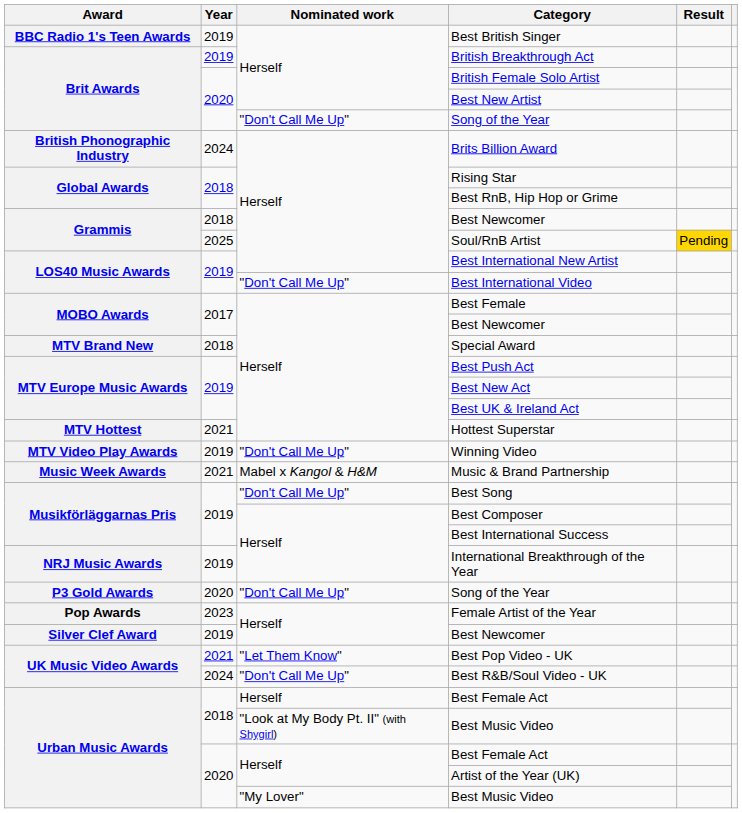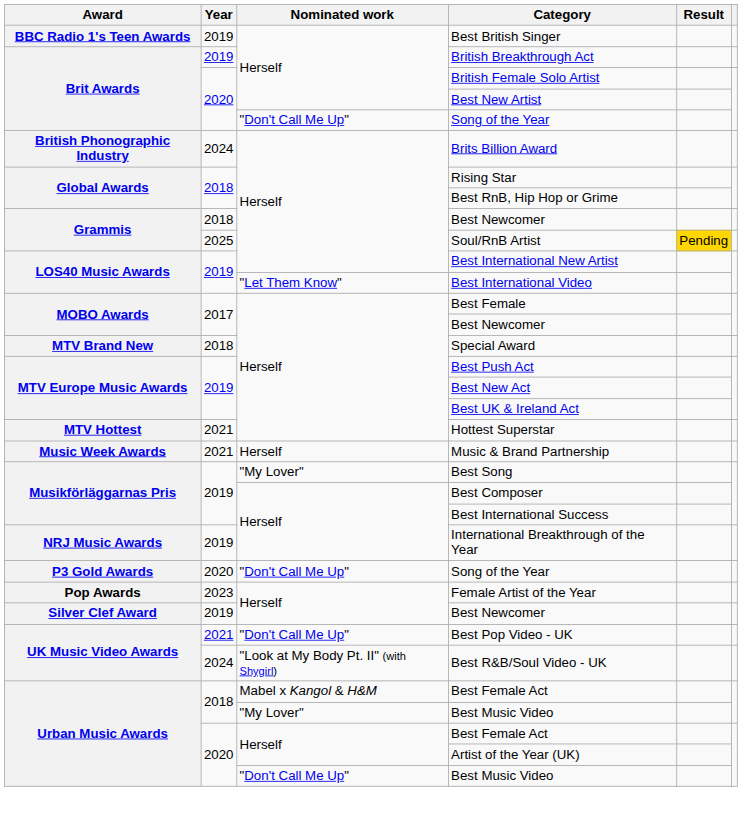 <table class="wikitable sortable plainrowheaders" style="width: 100%;">
 <tr>
 <th scope="col">Award</th>
 <th scope="col">Year</th>
 <th scope="col">Nominated work</th>
 <th scope="col">Category</th>
 <th scope="col">Result</th>
 <th scope="col" class="unsortable"></th>
 </tr>
 <tr>
 <th scope="row"><a href='#'>BBC Radio 1's Teen Awards</a></th>
 <td>2019</td>
 <td rowspan="4">Herself</td>
 <td>Best British Singer</td>
 <td></td>
 <td style="text-align:center;"></td>
 </tr>
 <tr>
 <th rowspan="4" scope="row"><a href='#'>Brit Awards</a></th>
 <td><a href='#'>2019</a></td>
 <td><a href='#'>British Breakthrough Act</a></td>
 <td></td>
 <td style="text-align:center;"></td>
 </tr>
 <tr>
 <td rowspan="3"><a href='#'>2020</a></td>
 <td><a href='#'>British Female Solo Artist</a></td>
 <td></td>
 <td rowspan="3" style="text-align:center;"></td>
 </tr>
 <tr>
 <td><a href='#'>Best New Artist</a></td>
 <td></td>
 </tr>
 <tr>
 <td>"<a href='#'>Don't Call Me Up</a>"</td>
 <td><a href='#'>Song of the Year</a></td>
 <td></td>
 </tr>
 <tr>
 <th scope="row"><a href='#'>British Phonographic Industry</a></th>
 <td>2024</td>
 <td rowspan="6">Herself</td>
 <td><a href='#'>Brits Billion Award</a></td>
 <td></td>
 <td scope="row"></td>
 </tr>
 <tr>
 <th rowspan="2" scope="row"><a href='#'>Global Awards</a></th>
 <td rowspan="2" scope="row"><a href='#'>2018</a></td>
 <td>Rising Star</td>
 <td></td>
 <td rowspan="2" style="text-align:center;"></td>
 </tr>
 <tr>
 <td>Best RnB, Hip Hop or Grime</td>
 <td></td>
 </tr>
 <tr>
 <th rowspan="2" scope="row"><a href='#'>Grammis</a></th>
 <td>2018</td>
 <td>Best Newcomer</td>
 <td></td>
 <td style="text-align:center;"></td>
 </tr>
 <tr>
 <td>2025</td>
 <td>Soul/RnB Artist</td>
 <td style="background: gold;">Pending</td>
 <td></td>
 </tr>
 <tr>
 <th scope="row" rowspan="2"><a href='#'>LOS40 Music Awards</a></th>
 <td rowspan="2"><a href='#'>2019</a></td>
 <td><a href='#'>Best International New Artist</a></td>
 <td></td>
 <td style="text-align:center;" rowspan="2"></td>
 </tr>
 <tr>
-<td>"<a href='#'>Don't Call Me Up</a>"</td>
+<td>"<a href='#'>Let Them Know</a>"</td>
 <td><a href='#'>Best International Video</a></td>
 <td></td>
 </tr>
 <tr>
 <th scope="row" rowspan="2"><a href='#'>MOBO Awards</a></th>
 <td rowspan="2">2017</td>
 <td rowspan="7">Herself</td>
 <td>Best Female</td>
 <td></td>
 <td style="text-align:center;" rowspan="2"></td>
 </tr>
 <tr>
 <td>Best Newcomer</td>
 <td></td>
 </tr>
 <tr>
 <th scope="row"><a href='#'>MTV Brand New</a></th>
 <td>2018</td>
 <td>Special Award</td>
 <td></td>
 <td style="text-align:center;"></td>
 </tr>
 <tr>
 <th scope="row" rowspan="3"><a href='#'>MTV Europe Music Awards</a></th>
 <td rowspan="3"><a href='#'>2019</a></td>
 <td><a href='#'>Best Push Act</a></td>
 <td></td>
 <td style="text-align:center;" rowspan="3"></td>
 </tr>
 <tr>
 <td><a href='#'>Best New Act</a></td>
 <td></td>
 </tr>
 <tr>
 <td><a href='#'>Best UK & Ireland Act</a></td>
 <td></td>
 </tr>
 <tr>
 <th scope="row"><a href='#'>MTV Hottest</a></th>
 <td>2021</td>
 <td>Hottest Superstar</td>
 <td></td>
 <td style="text-align:center;"></td>
 </tr>
 <tr>
-<th scope="row"><a href='#'>MTV Video Play Awards</a></th>
-<td>2019</td>
-<td>"<a href='#'>Don't Call Me Up</a>"</td>
-<td>Winning Video</td>
-<td></td>
-<td style="text-align:center;"></td>
-</tr>
-<tr>
 <th scope="row"><a href='#'>Music Week Awards</a></th>
 <td>2021</td>
-<td>Mabel x <em>Kangol</em> & <em>H&M</em></td>
+<td>Herself</td>
 <td>Music & Brand Partnership</td>
 <td></td>
 <td style="text-align:center;"></td>
 </tr>
 <tr>
 <th scope="row" rowspan="3"><a href='#'>Musikförläggarnas Pris</a></th>
 <td rowspan="3">2019</td>
-<td>"<a href='#'>Don't Call Me Up</a>"</td>
+<td>"My Lover" </td>
 <td>Best Song</td>
 <td></td>
 <td style="text-align:center;" rowspan="3"></td>
 </tr>
 <tr>
 <td rowspan="3">Herself</td>
 <td>Best Composer</td>
 <td></td>
 </tr>
 <tr>
 <td>Best International Success</td>
 <td></td>
 </tr>
 <tr>
 <th scope="row"><a href='#'>NRJ Music Awards</a></th>
 <td>2019</td>
 <td>International Breakthrough of the Year</td>
 <td></td>
 <td style="text-align:center;"></td>
 </tr>
 <tr>
 <th scope="row"><a href='#'>P3 Gold Awards</a></th>
 <td>2020</td>
 <td>"<a href='#'>Don't Call Me Up</a>"</td>
 <td>Song of the Year</td>
 <td></td>
 <td style="text-align:center;"></td>
 </tr>
 <tr>
 <th scope="row">Pop Awards</th>
 <td>2023</td>
 <td rowspan=2>Herself</td>
 <td>Female Artist of the Year</td>
 <td></td>
 <td></td>
 </tr>
 <tr>
 <th scope="row"><a href='#'>Silver Clef Award</a></th>
 <td>2019</td>
 <td>Best Newcomer</td>
 <td></td>
 <td style="text-align:center;"></td>
 </tr>
 <tr>
 <th scope="row" rowspan=2><a href='#'>UK Music Video Awards</a></th>
 <td><a href='#'>2021</a></td>
-<td>"<a href='#'>Let Them Know</a>"</td>
+<td>"<a href='#'>Don't Call Me Up</a>"</td>
 <td>Best Pop Video - UK</td>
 <td></td>
 <td style="text-align:center;"></td>
 </tr>
 <tr>
 <td>2024</td>
-<td>"<a href='#'>Don't Call Me Up</a>"</td>
+<td>"Look at My Body Pt. II" <small>(with <a href='#'>Shygirl</a>)</small></td>
 <td>Best R&B/Soul Video - UK</td>
 <td></td>
 <td style="text-align:center;"></td>
 </tr>
 <tr>
 <th scope="row" rowspan="5"><a href='#'>Urban Music Awards</a></th>
 <td rowspan="2">2018</td>
-<td>Herself</td>
+<td>Mabel x <em>Kangol</em> & <em>H&M</em></td>
 <td>Best Female Act</td>
 <td></td>
 <td style="text-align:center;" rowspan="2"></td>
 </tr>
 <tr>
-<td>"Look at My Body Pt. II" <small>(with <a href='#'>Shygirl</a>)</small></td>
+<td>"My Lover" </td>
 <td>Best Music Video</td>
 <td></td>
 </tr>
 <tr>
 <td rowspan="3">2020</td>
 <td rowspan="2">Herself</td>
 <td>Best Female Act</td>
 <td></td>
 <td style="text-align:center;" rowspan="3"></td>
 </tr>
 <tr>
 <td>Artist of the Year (UK)</td>
 <td></td>
 </tr>
 <tr>
-<td>"My Lover" </td>
+<td>"<a href='#'>Don't Call Me Up</a>"</td>
 <td>Best Music Video</td>
 <td></td>
 </tr>
 </table>
